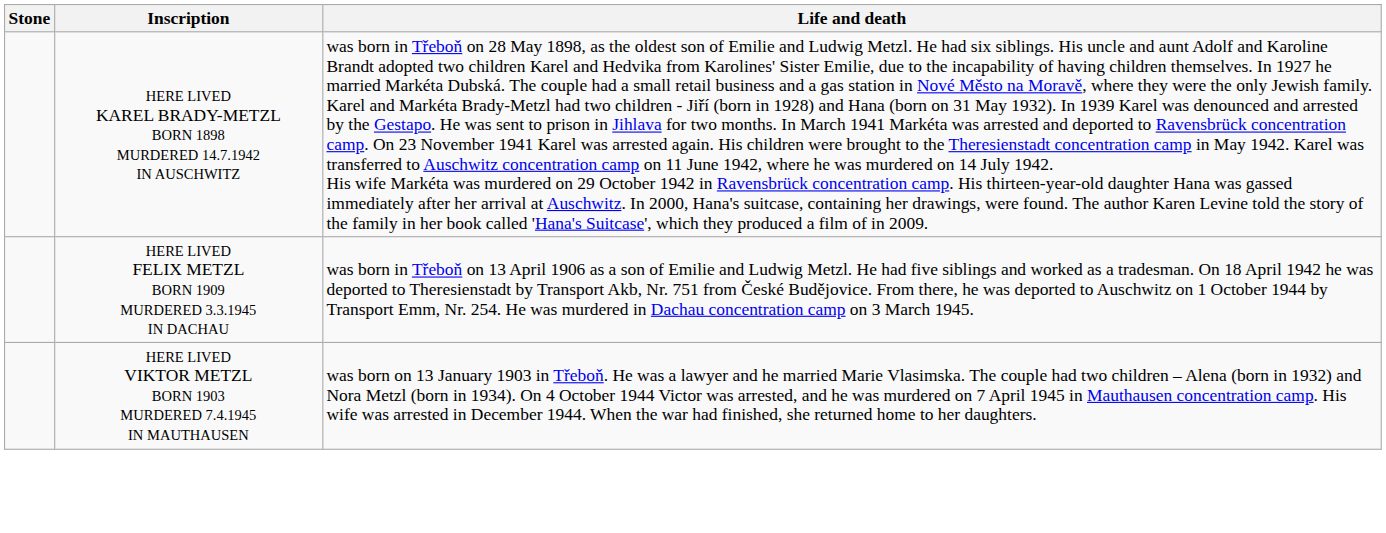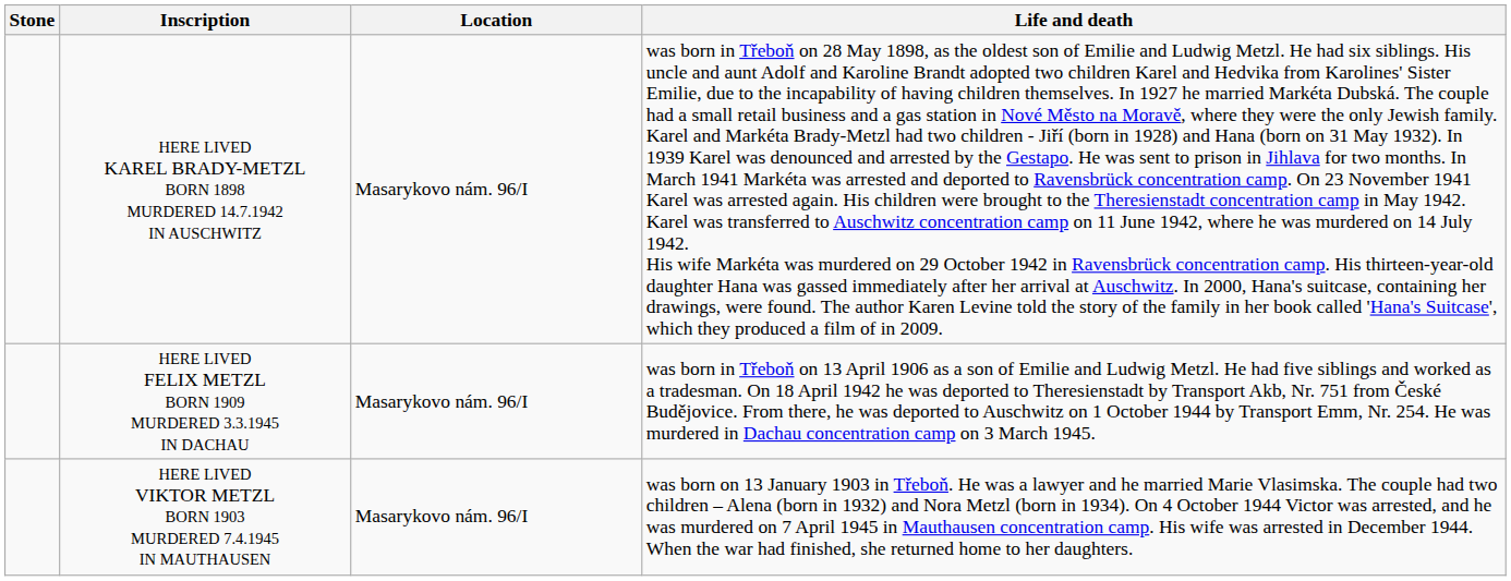 <table class="wikitable sortable toptextcells" style="width:100%">
 <tr>
 <th class="hintergrundfarbe6 unsortable" width="120px">Stone</th>
 <th class="hintergrundfarbe6" style ="width:20%;">Inscription</th>
+<th class="hintergrundfarbe6" data-sort-type="text" style ="width:20%;">Location</th>
 <th class="hintergrundfarbe6 unsortable" style="width:100%;">Life and death</th>
 </tr>
 <tr>
 <td></td>
 <td style="text-align:center"><div><small>HERE LIVED</small><br>KAREL BRADY-METZL<br><small>BORN 1898<br>MURDERED 14.7.1942<br>IN AUSCHWITZ</small></div></td>
+<td>Masarykovo nám. 96/I <br></td>
 <td><strong></strong> was born in <a href='#'>Třeboň</a> on 28 May 1898, as the oldest son of Emilie and Ludwig Metzl. He had six siblings. His uncle and aunt Adolf and Karoline Brandt adopted two children Karel and Hedvika from Karolines' Sister Emilie, due to the incapability of having children themselves. In 1927 he married Markéta Dubská. The couple had a small retail business and a gas station in  <a href='#'>Nové Město na Moravě</a>, where they were the only Jewish family. Karel and Markéta Brady-Metzl had two children - Jiří (born in 1928) and Hana (born on 31 May 1932). In 1939 Karel was denounced and arrested by the <a href='#'>Gestapo</a>. He was sent to prison in <a href='#'>Jihlava</a> for two months. In March 1941 Markéta was arrested and deported to <a href='#'>Ravensbrück concentration camp</a>. On 23 November 1941 Karel was arrested again. His children were brought to the <a href='#'>Theresienstadt concentration camp</a> in May 1942. Karel was transferred to <a href='#'>Auschwitz concentration camp</a> on 11 June 1942, where he was murdered on 14 July 1942.<br>His wife Markéta was murdered on 29 October 1942 in <a href='#'>Ravensbrück concentration camp</a>. His thirteen-year-old daughter Hana was gassed immediately after her arrival at <a href='#'>Auschwitz</a>. In 2000, Hana's suitcase, containing her drawings, were found. The author Karen Levine told the story of the family in her book called '<a href='#'>Hana's Suitcase</a>', which they produced a film of in 2009.</td>
 </tr>
 <tr>
 <td></td>
 <td style="text-align:center"><div><small>HERE LIVED</small><br>FELIX METZL<br><small>BORN 1909<br>MURDERED 3.3.1945<br>IN DACHAU</small></div></td>
+<td>Masarykovo nám. 96/I <br></td>
 <td><strong></strong> was born in <a href='#'>Třeboň</a> on 13 April 1906 as a son of Emilie and Ludwig Metzl. He had five siblings and worked as a tradesman. On 18 April 1942 he was deported to Theresienstadt by Transport Akb, Nr. 751 from České Budějovice. From there, he was deported to Auschwitz on 1 October 1944 by Transport Emm, Nr. 254. He was murdered in <a href='#'>Dachau concentration camp</a> on 3 March 1945.</td>
 </tr>
 <tr>
 <td></td>
 <td style="text-align:center"><div><small>HERE LIVED</small><br>VIKTOR METZL<br><small>BORN 1903<br>MURDERED 7.4.1945<br>IN MAUTHAUSEN</small></div></td>
+<td>Masarykovo nám. 96/I <br></td>
 <td><strong></strong> was born on 13 January 1903 in <a href='#'>Třeboň</a>. He was a lawyer and he married Marie Vlasimska. The couple had two children – Alena (born in 1932) and Nora Metzl (born in 1934). On 4 October 1944 Victor was arrested, and he was murdered on 7 April 1945 in <a href='#'>Mauthausen concentration camp</a>. His wife was arrested in December 1944. When the war had finished, she returned home to her daughters.</td>
 </tr>
 </table>
